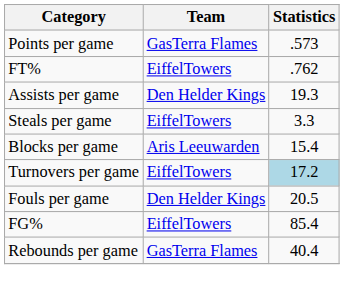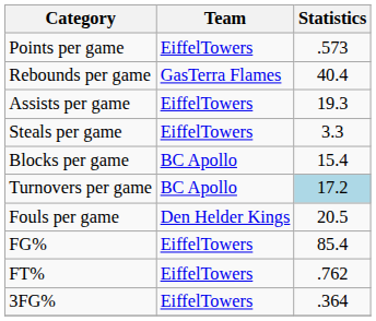 <table class="sortable wikitable">
 <tr>
 <th>Category</th>
 <th>Team</th>
 <th>Statistics</th>
 </tr>
 <tr>
 <td>Points per game</td>
-<td><a href='#'>GasTerra Flames</a></td>
+<td><a href='#'>EiffelTowers</a></td>
 <td align="center">.573</td>
 </tr>
 <tr>
-<td>FT%</td>
-<td><a href='#'>EiffelTowers</a></td>
-<td align="center">.762</td>
+<td>Rebounds per game</td>
+<td><a href='#'>GasTerra Flames</a></td>
+<td align="center">40.4</td>
 </tr>
 <tr>
 <td>Assists per game</td>
-<td><a href='#'>Den Helder Kings</a></td>
+<td><a href='#'>EiffelTowers</a></td>
 <td align="center">19.3</td>
 </tr>
 <tr>
 <td>Steals per game</td>
 <td><a href='#'>EiffelTowers</a></td>
 <td align="center">3.3</td>
 </tr>
 <tr>
 <td>Blocks per game</td>
-<td><a href='#'>Aris Leeuwarden</a></td>
+<td><a href='#'>BC Apollo</a></td>
 <td align="center">15.4</td>
 </tr>
 <tr>
 <td>Turnovers per game</td>
-<td><a href='#'>EiffelTowers</a></td>
+<td><a href='#'>BC Apollo</a></td>
 <td align="center" style="background: lightblue;">17.2</td>
 </tr>
 <tr>
 <td>Fouls per game</td>
 <td><a href='#'>Den Helder Kings</a></td>
 <td align="center">20.5</td>
 </tr>
 <tr>
 <td>FG%</td>
 <td><a href='#'>EiffelTowers</a></td>
 <td align="center">85.4</td>
 </tr>
 <tr>
-<td>Rebounds per game</td>
-<td><a href='#'>GasTerra Flames</a></td>
-<td align="center">40.4</td>
+<td>FT%</td>
+<td><a href='#'>EiffelTowers</a></td>
+<td align="center">.762</td>
+</tr>
+<tr>
+<td>3FG%</td>
+<td><a href='#'>EiffelTowers</a></td>
+<td align="center">.364</td>
 </tr>
 <tr>
 </tr>
 </table>
